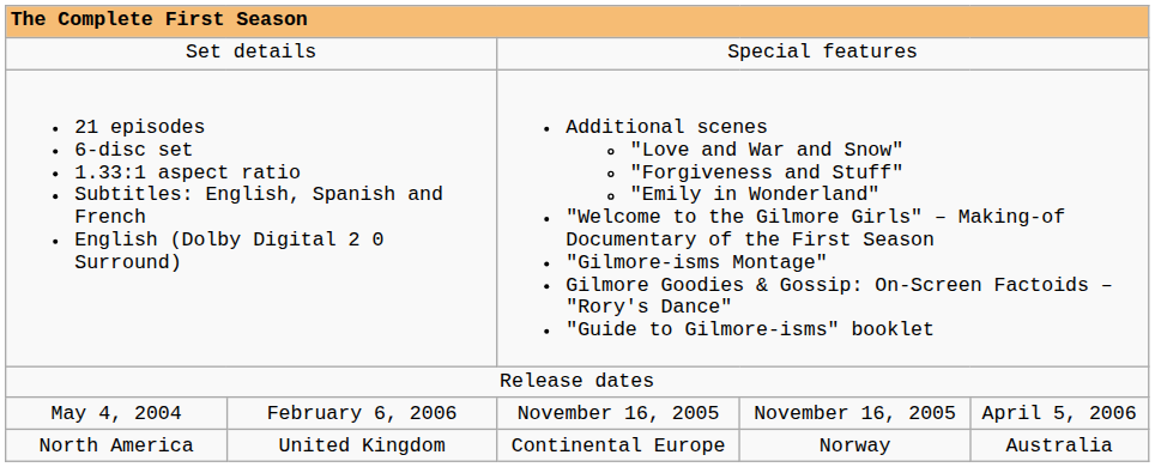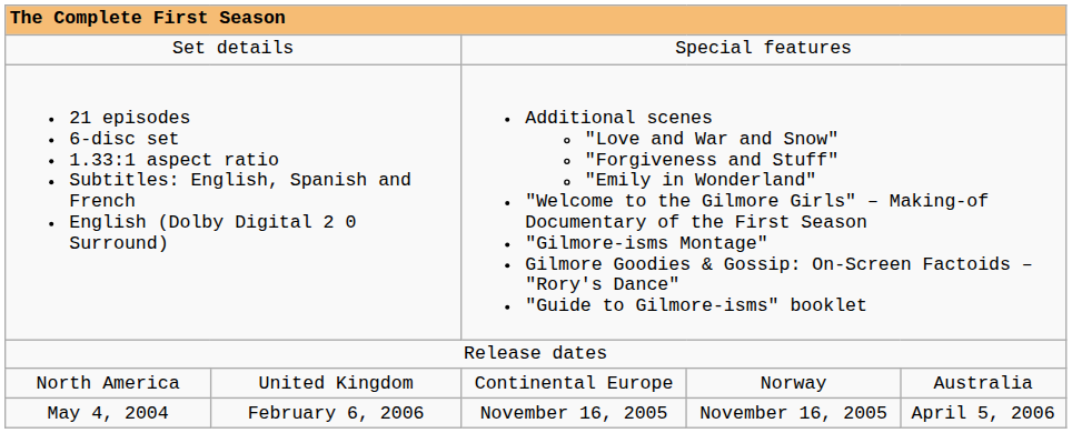 <table class="wikitable" style="font-size: 95%;">
 <tr style="background:#F6BC74 ">
 <td colspan="5"><strong>The Complete First Season</strong></td>
 </tr>
 <tr style="text-align:center;">
 <td style="width:300px;" colspan="2">Set details</td>
 <td style="width:300px;" colspan="3">Special features</td>
 </tr>
 <tr valign="top">
 <td colspan="2" style="text-align:left; width:300px;"><br><ul><li>21 episodes</li><li>6-disc set</li><li>1.33:1 aspect ratio</li><li>Subtitles: English, Spanish and French</li><li>English (Dolby Digital 2 0 Surround)</li></ul></td>
 <td colspan="3" style="text-align:left; width:400px;"><br><ul><li>Additional scenes<ul><li>"Love and War and Snow"</li><li>"Forgiveness and Stuff"</li><li>"Emily in Wonderland"</li></ul></li><li>"Welcome to the Gilmore Girls" – Making-of Documentary of the First Season</li><li>"Gilmore-isms Montage"</li><li>Gilmore Goodies & Gossip: On-Screen Factoids – "Rory's Dance"</li><li>"Guide to Gilmore-isms" booklet</li></ul></td>
 </tr>
 <tr>
 <td colspan="5" style="text-align:center;">Release dates</td>
 </tr>
 <tr style="text-align:center;">
+<td>North America</td>
+<td>United Kingdom</td>
+<td>Continental Europe</td>
+<td>Norway</td>
+<td>Australia</td>
+</tr>
+<tr style="text-align:center;">
 <td>May 4, 2004</td>
 <td>February 6, 2006</td>
 <td>November 16, 2005</td>
 <td>November 16, 2005</td>
 <td>April 5, 2006</td>
 </tr>
-<tr style="text-align:center;">
-<td>North America</td>
-<td>United Kingdom</td>
-<td>Continental Europe</td>
-<td>Norway</td>
-<td>Australia</td>
-</tr>
 </table>
